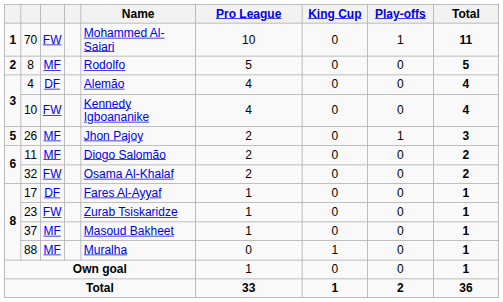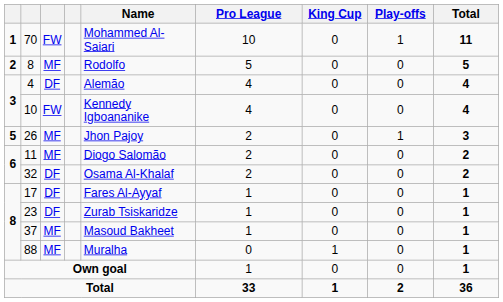 <table class="wikitable" style="text-align:center">
 <tr>
 <th width=15></th>
 <th width=15></th>
 <th width=15></th>
 <th width=15></th>
 <th width=145>Name</th>
 <th width=135><a href='#'>Pro League</a></th>
 <th width=80><a href='#'>King Cup</a></th>
 <th width=80><a href='#'>Play-offs</a></th>
 <th width=80>Total</th>
 </tr>
 <tr>
 <td><strong>1</strong></td>
 <td>70</td>
 <td><a href='#'>FW</a></td>
 <td></td>
 <td align=left><a href='#'>Mohammed Al-Saiari</a></td>
 <td>10</td>
 <td>0</td>
 <td>1</td>
 <td><strong>11</strong></td>
 </tr>
 <tr>
 <td><strong>2</strong></td>
 <td>8</td>
 <td><a href='#'>MF</a></td>
 <td></td>
 <td align=left><a href='#'>Rodolfo</a></td>
 <td>5</td>
 <td>0</td>
 <td>0</td>
 <td><strong>5</strong></td>
 </tr>
 <tr>
 <td rowspan=2><strong>3</strong></td>
 <td>4</td>
 <td><a href='#'>DF</a></td>
 <td></td>
 <td align=left><a href='#'>Alemão</a></td>
 <td>4</td>
 <td>0</td>
 <td>0</td>
 <td><strong>4</strong></td>
 </tr>
 <tr>
 <td>10</td>
 <td><a href='#'>FW</a></td>
 <td></td>
 <td align=left><a href='#'>Kennedy Igboananike</a></td>
 <td>4</td>
 <td>0</td>
 <td>0</td>
 <td><strong>4</strong></td>
 </tr>
 <tr>
 <td><strong>5</strong></td>
 <td>26</td>
 <td><a href='#'>MF</a></td>
 <td></td>
 <td align=left><a href='#'>Jhon Pajoy</a></td>
 <td>2</td>
 <td>0</td>
 <td>1</td>
 <td><strong>3</strong></td>
 </tr>
 <tr>
 <td rowspan=2><strong>6</strong></td>
 <td>11</td>
 <td><a href='#'>MF</a></td>
 <td></td>
 <td align=left><a href='#'>Diogo Salomão</a></td>
 <td>2</td>
 <td>0</td>
 <td>0</td>
 <td><strong>2</strong></td>
 </tr>
 <tr>
 <td>32</td>
-<td><a href='#'>FW</a></td>
+<td><a href='#'>DF</a></td>
 <td></td>
 <td align=left><a href='#'>Osama Al-Khalaf</a></td>
 <td>2</td>
 <td>0</td>
 <td>0</td>
 <td><strong>2</strong></td>
 </tr>
 <tr>
 <td rowspan=4><strong>8</strong></td>
 <td>17</td>
 <td><a href='#'>DF</a></td>
 <td></td>
 <td align=left><a href='#'>Fares Al-Ayyaf</a></td>
 <td>1</td>
 <td>0</td>
 <td>0</td>
 <td><strong>1</strong></td>
 </tr>
 <tr>
 <td>23</td>
-<td><a href='#'>FW</a></td>
+<td><a href='#'>DF</a></td>
 <td></td>
 <td align=left><a href='#'>Zurab Tsiskaridze</a></td>
 <td>1</td>
 <td>0</td>
 <td>0</td>
 <td><strong>1</strong></td>
 </tr>
 <tr>
 <td>37</td>
 <td><a href='#'>MF</a></td>
 <td></td>
 <td align=left><a href='#'>Masoud Bakheet</a></td>
 <td>1</td>
 <td>0</td>
 <td>0</td>
 <td><strong>1</strong></td>
 </tr>
 <tr>
 <td>88</td>
 <td><a href='#'>MF</a></td>
 <td></td>
 <td align=left><a href='#'>Muralha</a></td>
 <td>0</td>
 <td>1</td>
 <td>0</td>
 <td><strong>1</strong></td>
 </tr>
 <tr>
 <td colspan=5><strong>Own goal</strong></td>
 <td>1</td>
 <td>0</td>
 <td>0</td>
 <td><strong>1</strong></td>
 </tr>
 <tr>
 <td colspan=5><strong>Total</strong></td>
 <td><strong>33</strong></td>
 <td><strong>1</strong></td>
 <td><strong>2</strong></td>
 <td><strong>36</strong></td>
 </tr>
 </table>
